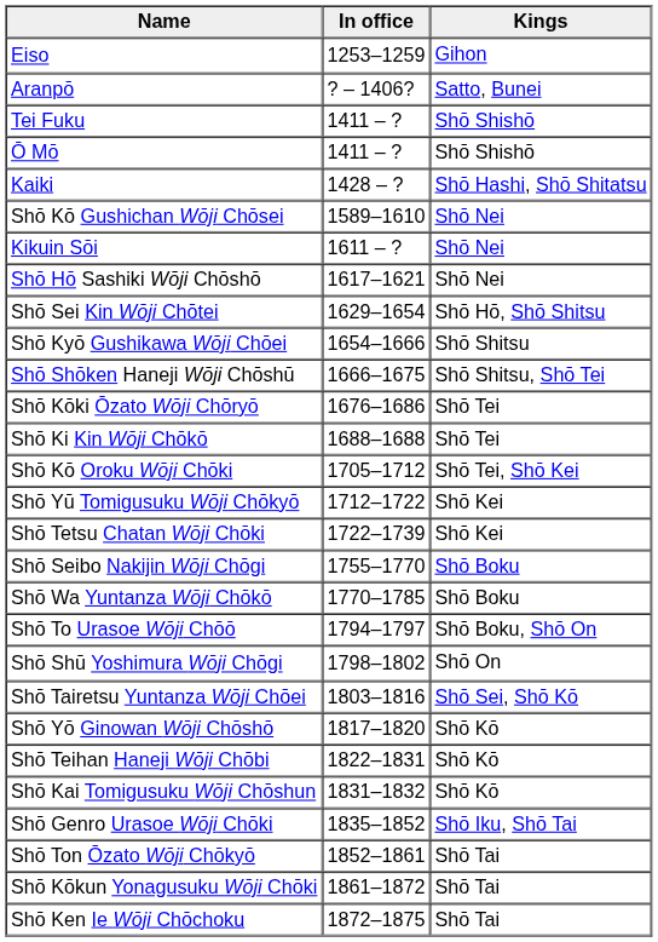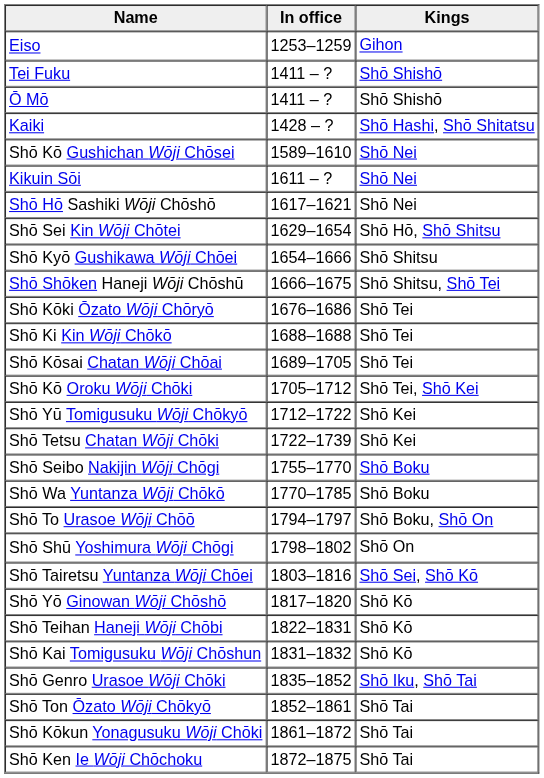 <table border=1 cellpadding=3 cellspacing=0>
 <tr>
 <th align="center" style="background:#efefef;">Name</th>
 <th align="center" style="background:#efefef;">In office</th>
 <th align="center" style="background:#efefef;">Kings</th>
 </tr>
 <tr>
 <td><a href='#'>Eiso</a><br></td>
 <td>1253–1259</td>
 <td><a href='#'>Gihon</a> 　</td>
-</tr>
-<tr>
-<td><a href='#'>Aranpō</a><br></td>
-<td>? – 1406?</td>
-<td><a href='#'>Satto</a>, <a href='#'>Bunei</a></td>
 </tr>
 <tr>
 <td><a href='#'>Tei Fuku</a><br></td>
 <td>1411 – ?</td>
 <td><a href='#'>Shō Shishō</a></td>
 </tr>
 <tr>
 <td><a href='#'>Ō Mō</a><br></td>
 <td>1411 – ?</td>
 <td>Shō Shishō</td>
 </tr>
 <tr>
 <td><a href='#'>Kaiki</a><br></td>
 <td>1428 – ?</td>
 <td><a href='#'>Shō Hashi</a>, <a href='#'>Shō Shitatsu</a></td>
 </tr>
 <tr>
 <td>Shō Kō <a href='#'>Gushichan <em>Wōji</em> Chōsei</a><br></td>
 <td>1589–1610</td>
 <td><a href='#'>Shō Nei</a></td>
 </tr>
 <tr>
 <td><a href='#'>Kikuin Sōi</a><br></td>
 <td>1611 – ?</td>
 <td><a href='#'>Shō Nei</a></td>
 </tr>
 <tr>
 <td><a href='#'>Shō Hō</a> Sashiki <em>Wōji</em> Chōshō<br></td>
 <td>1617–1621</td>
 <td>Shō Nei</td>
 </tr>
 <tr>
 <td>Shō Sei <a href='#'>Kin <em>Wōji</em> Chōtei</a><br></td>
 <td>1629–1654</td>
 <td>Shō Hō, <a href='#'>Shō Shitsu</a></td>
 </tr>
 <tr>
 <td>Shō Kyō <a href='#'>Gushikawa <em>Wōji</em> Chōei</a><br></td>
 <td>1654–1666</td>
 <td>Shō Shitsu</td>
 </tr>
 <tr>
 <td><a href='#'>Shō Shōken</a> Haneji <em>Wōji</em> Chōshū<br></td>
 <td>1666–1675</td>
 <td>Shō Shitsu, <a href='#'>Shō Tei</a></td>
 </tr>
 <tr>
 <td>Shō Kōki <a href='#'>Ōzato <em>Wōji</em> Chōryō</a><br></td>
 <td>1676–1686</td>
 <td>Shō Tei</td>
 </tr>
 <tr>
 <td>Shō Ki <a href='#'>Kin <em>Wōji</em> Chōkō</a><br></td>
 <td>1688–1688</td>
+<td>Shō Tei</td>
+</tr>
+<tr>
+<td>Shō Kōsai <a href='#'>Chatan <em>Wōji</em> Chōai</a><br></td>
+<td>1689–1705</td>
 <td>Shō Tei</td>
 </tr>
 <tr>
 <td>Shō Kō <a href='#'>Oroku <em>Wōji</em> Chōki</a><br></td>
 <td>1705–1712</td>
 <td>Shō Tei, <a href='#'>Shō Kei</a></td>
 </tr>
 <tr>
 <td>Shō Yū <a href='#'>Tomigusuku <em>Wōji</em> Chōkyō</a><br></td>
 <td>1712–1722</td>
 <td>Shō Kei</td>
 </tr>
 <tr>
 <td>Shō Tetsu <a href='#'>Chatan <em>Wōji</em> Chōki</a><br></td>
 <td>1722–1739</td>
 <td>Shō Kei</td>
 </tr>
 <tr>
 <td>Shō Seibo <a href='#'>Nakijin <em>Wōji</em> Chōgi</a><br></td>
 <td>1755–1770</td>
 <td><a href='#'>Shō Boku</a></td>
 </tr>
 <tr>
 <td>Shō Wa <a href='#'>Yuntanza <em>Wōji</em> Chōkō</a><br></td>
 <td>1770–1785</td>
 <td>Shō Boku</td>
 </tr>
 <tr>
 <td>Shō To <a href='#'>Urasoe <em>Wōji</em> Chōō</a><br></td>
 <td>1794–1797</td>
 <td>Shō Boku, <a href='#'>Shō On</a></td>
 </tr>
 <tr>
 <td>Shō Shū <a href='#'>Yoshimura <em>Wōji</em> Chōgi</a><br></td>
 <td>1798–1802</td>
 <td>Shō On 　</td>
 </tr>
 <tr>
 <td>Shō Tairetsu <a href='#'>Yuntanza <em>Wōji</em> Chōei</a><br></td>
 <td>1803–1816</td>
 <td><a href='#'>Shō Sei</a>, <a href='#'>Shō Kō</a></td>
 </tr>
 <tr>
 <td>Shō Yō <a href='#'>Ginowan <em>Wōji</em> Chōshō</a><br></td>
 <td>1817–1820</td>
 <td>Shō Kō</td>
 </tr>
 <tr>
 <td>Shō Teihan <a href='#'>Haneji <em>Wōji</em> Chōbi</a><br></td>
 <td>1822–1831</td>
 <td>Shō Kō</td>
 </tr>
 <tr>
 <td>Shō Kai <a href='#'>Tomigusuku <em>Wōji</em> Chōshun</a><br></td>
 <td>1831–1832</td>
 <td>Shō Kō</td>
 </tr>
 <tr>
 <td>Shō Genro <a href='#'>Urasoe <em>Wōji</em> Chōki</a><br></td>
 <td>1835–1852</td>
 <td><a href='#'>Shō Iku</a>, <a href='#'>Shō Tai</a></td>
 </tr>
 <tr>
 <td>Shō Ton <a href='#'>Ōzato <em>Wōji</em> Chōkyō</a><br></td>
 <td>1852–1861</td>
 <td>Shō Tai</td>
 </tr>
 <tr>
 <td>Shō Kōkun <a href='#'>Yonagusuku <em>Wōji</em> Chōki</a><br></td>
 <td>1861–1872</td>
 <td>Shō Tai</td>
 </tr>
 <tr>
 <td>Shō Ken <a href='#'>Ie <em>Wōji</em> Chōchoku</a><br></td>
 <td>1872–1875</td>
 <td>Shō Tai</td>
 </tr>
 <tr>
 </tr>
 </table>
